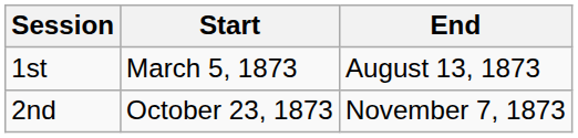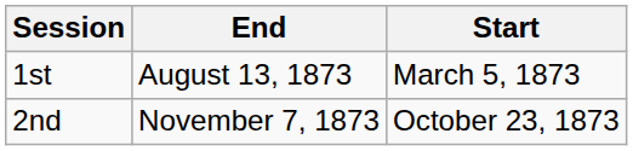 <table class="wikitable">
 <tr>
 <th>Session</th>
+<th>End</th>
 <th>Start</th>
-<th>End</th>
 </tr>
 <tr>
 <td>1st</td>
+<td>August 13, 1873</td>
 <td>March 5, 1873</td>
-<td>August 13, 1873</td>
 </tr>
 <tr>
 <td>2nd</td>
+<td>November 7, 1873</td>
 <td>October 23, 1873</td>
-<td>November 7, 1873</td>
 </tr>
 </table>
